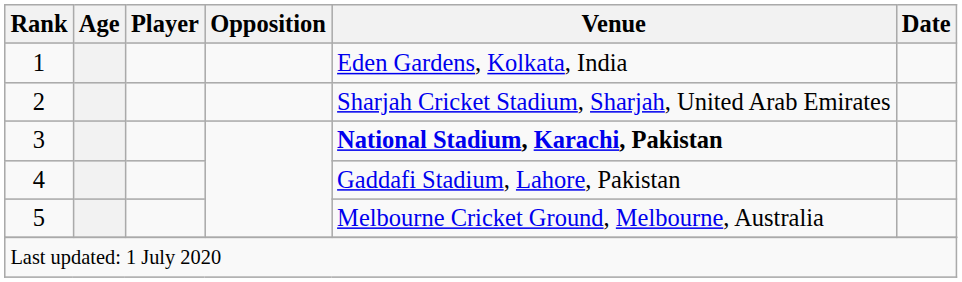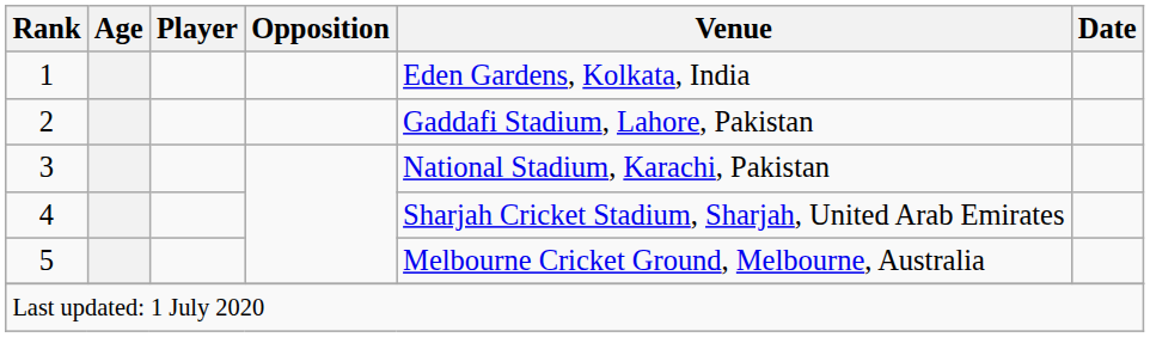 <table class="wikitable plainrowheaders sortable">
 <tr>
 <th scope=col>Rank</th>
 <th scope=col>Age</th>
 <th scope=col>Player</th>
 <th scope=col>Opposition</th>
 <th scope=col>Venue</th>
 <th scope=col>Date</th>
 </tr>
 <tr>
 <td align=center>1</td>
 <th scope=row style=text-align:center;></th>
 <td></td>
 <td></td>
 <td><a href='#'>Eden Gardens</a>, <a href='#'>Kolkata</a>, India</td>
 <td></td>
 </tr>
 <tr>
 <td align=center>2</td>
 <th scope=row style=text-align:center;></th>
 <td></td>
 <td></td>
-<td><a href='#'>Sharjah Cricket Stadium</a>, <a href='#'>Sharjah</a>, United Arab Emirates</td>
+<td><a href='#'>Gaddafi Stadium</a>, <a href='#'>Lahore</a>, Pakistan</td>
 <td></td>
 </tr>
 <tr>
 <td align=center>3</td>
 <th scope=row style=text-align:center;></th>
 <td></td>
 <td rowspan=3></td>
-<td><strong><a href='#'>National Stadium</a>, <a href='#'>Karachi</a>, Pakistan</strong></td>
+<td><a href='#'>National Stadium</a>, <a href='#'>Karachi</a>, Pakistan</td>
 <td></td>
 </tr>
 <tr>
 <td align=center>4</td>
 <th scope=row style=text-align:center;></th>
 <td></td>
-<td><a href='#'>Gaddafi Stadium</a>, <a href='#'>Lahore</a>, Pakistan</td>
+<td><a href='#'>Sharjah Cricket Stadium</a>, <a href='#'>Sharjah</a>, United Arab Emirates</td>
 <td></td>
 </tr>
 <tr>
 <td align=center>5</td>
 <th scope=row style=text-align:center;></th>
 <td></td>
 <td><a href='#'>Melbourne Cricket Ground</a>, <a href='#'>Melbourne</a>, Australia</td>
 <td></td>
 </tr>
 <tr>
 </tr>
 <tr class=sortbottom>
 <td colspan=7><small>Last updated: 1 July 2020</small></td>
 </tr>
 </table>
